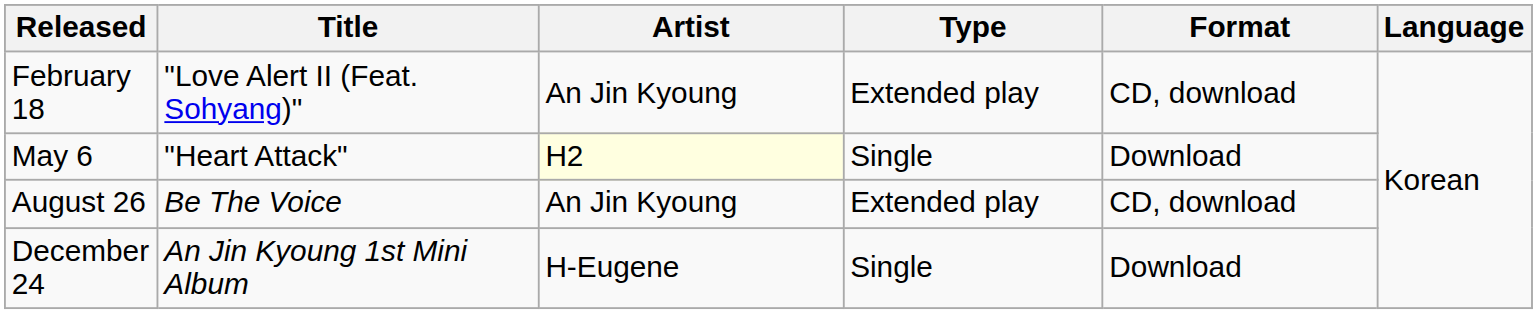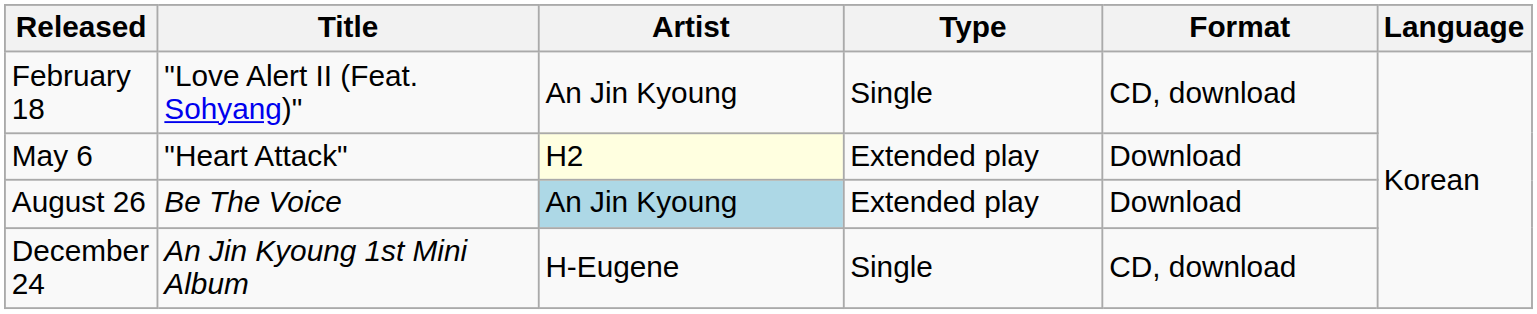 <table class="wikitable sortable" align="left center" style="width:65%;">
 <tr>
 <th style="width:10%;">Released</th>
 <th style="width:25%;">Title</th>
 <th style="width:20%;">Artist</th>
 <th style="width:17%;">Type</th>
 <th style="width:18%;">Format</th>
 <th style="width:15%;">Language</th>
 </tr>
 <tr>
 <td>February 18</td>
 <td>"Love Alert II (Feat. <a href='#'>Sohyang</a>)"</td>
 <td>An Jin Kyoung</td>
-<td>Extended play</td>
+<td>Single</td>
 <td>CD, download</td>
 <td rowspan="4">Korean</td>
 </tr>
 <tr>
 <td>May 6</td>
 <td>"Heart Attack"</td>
 <td style="background: lightyellow;">H2</td>
-<td>Single</td>
+<td>Extended play</td>
 <td>Download</td>
 </tr>
 <tr>
 <td>August 26</td>
 <td><em>Be The Voice</em></td>
-<td>An Jin Kyoung</td>
+<td style="background: lightblue;">An Jin Kyoung</td>
 <td>Extended play</td>
-<td>CD, download</td>
+<td>Download</td>
 </tr>
 <tr>
 <td>December 24</td>
 <td><em>An Jin Kyoung 1st Mini Album</em></td>
 <td>H-Eugene</td>
 <td>Single</td>
-<td>Download</td>
+<td>CD, download</td>
 </tr>
 </table>
